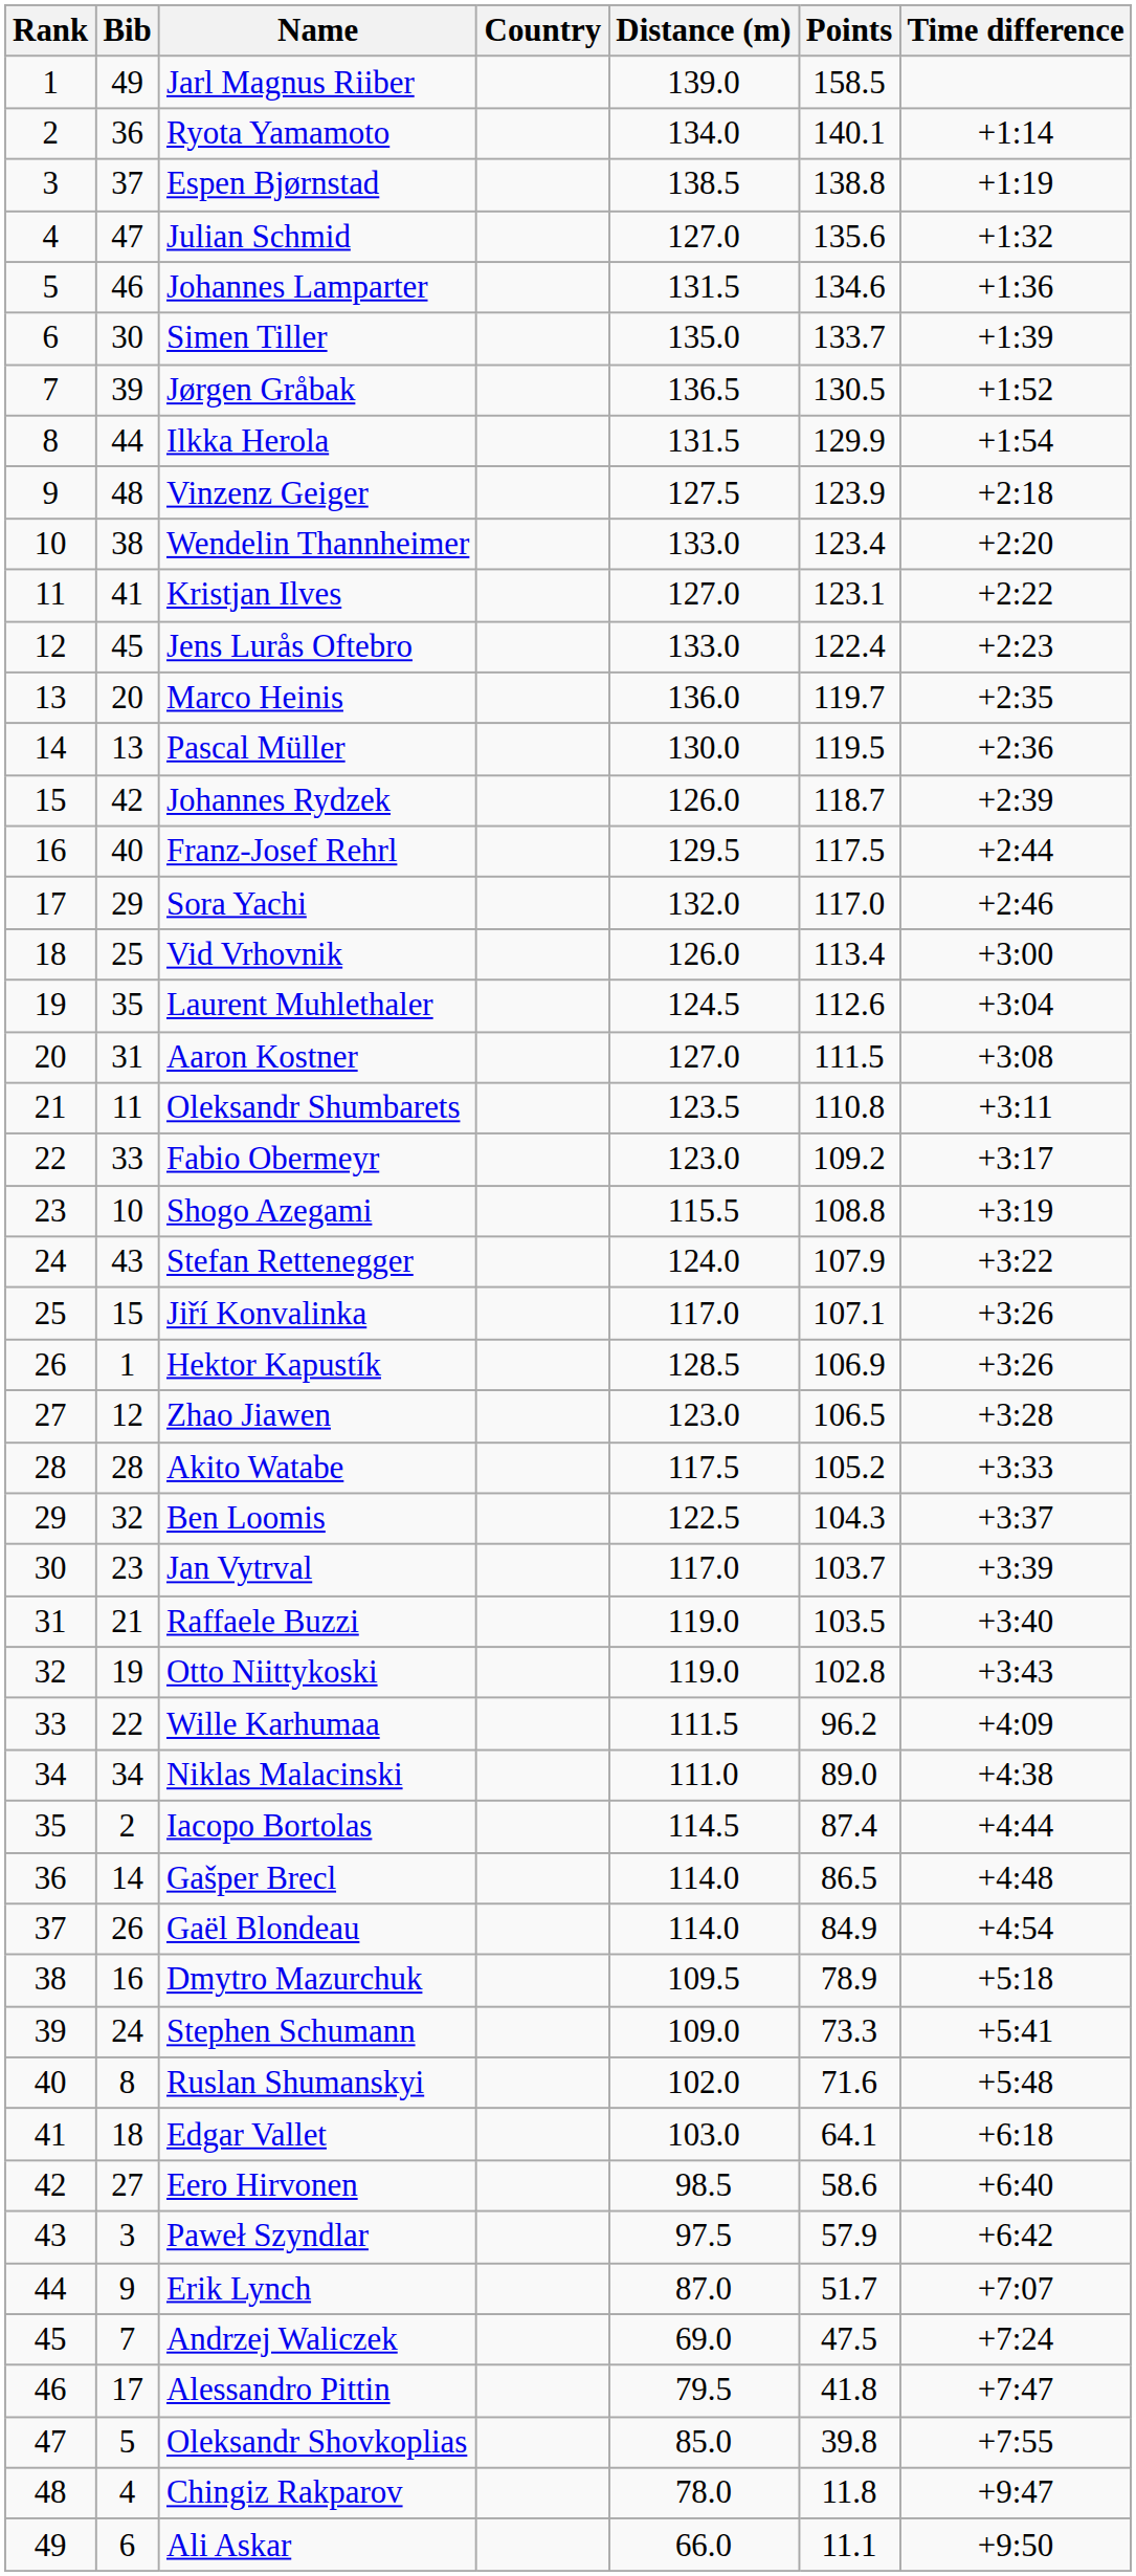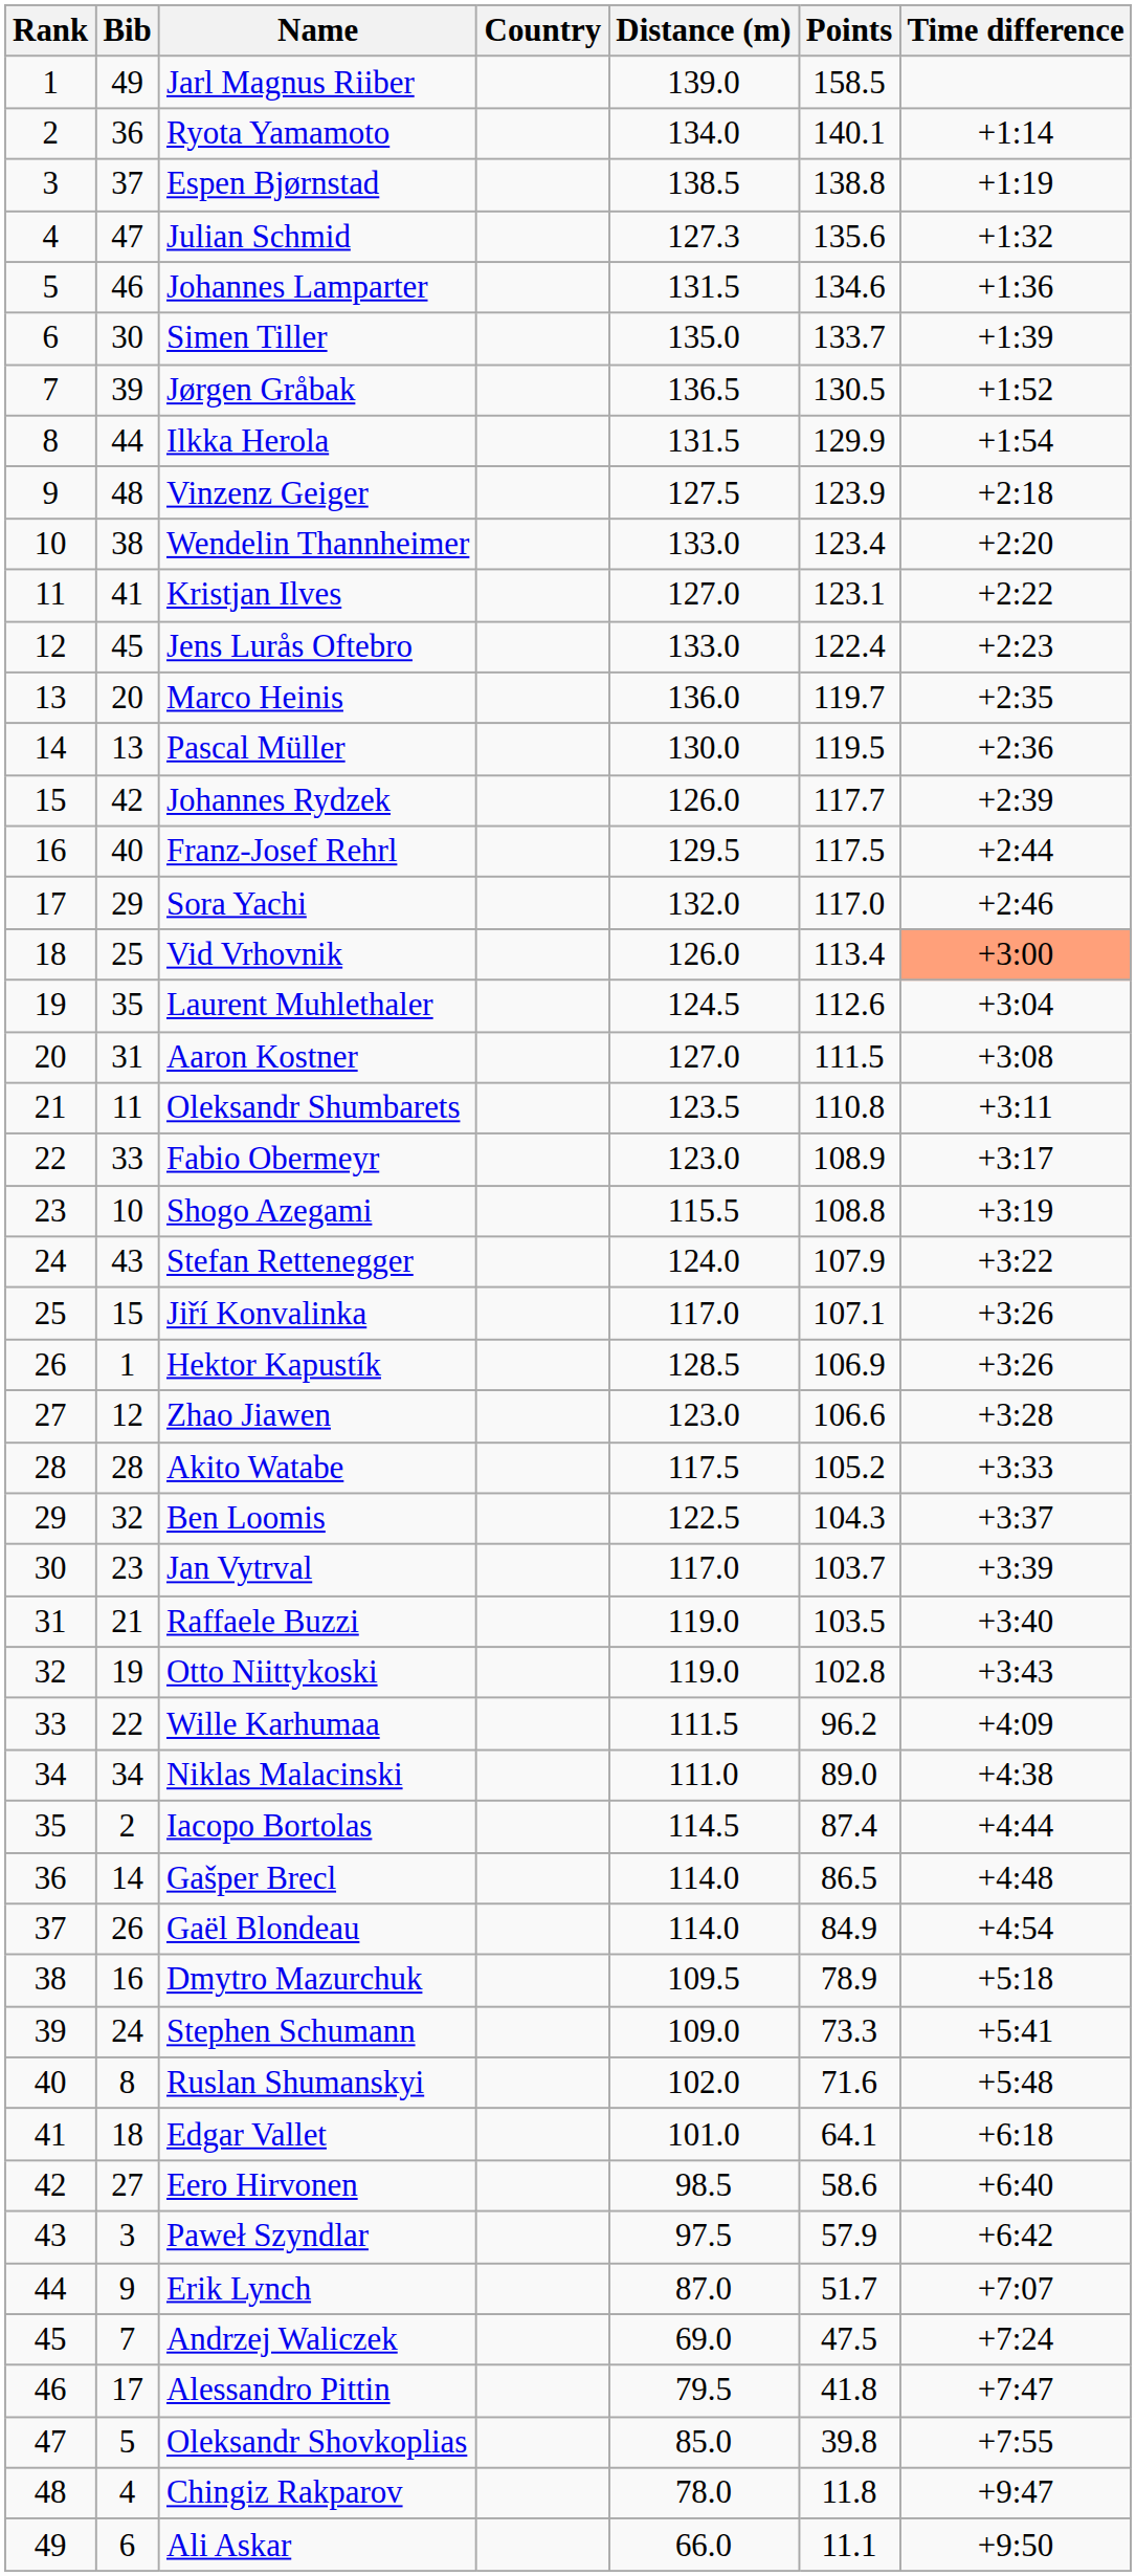 <table class="wikitable sortable" style="text-align:center">
 <tr>
 <th>Rank</th>
 <th>Bib</th>
 <th>Name</th>
 <th>Country</th>
 <th>Distance (m)</th>
 <th>Points</th>
 <th>Time difference</th>
 </tr>
 <tr>
 <td>1</td>
 <td>49</td>
 <td align=left><a href='#'>Jarl Magnus Riiber</a></td>
 <td align=left></td>
 <td>139.0</td>
 <td>158.5</td>
 <td></td>
 </tr>
 <tr>
 <td>2</td>
 <td>36</td>
 <td align=left><a href='#'>Ryota Yamamoto</a></td>
 <td align=left></td>
 <td>134.0</td>
 <td>140.1</td>
 <td>+1:14</td>
 </tr>
 <tr>
 <td>3</td>
 <td>37</td>
 <td align=left><a href='#'>Espen Bjørnstad</a></td>
 <td align=left></td>
 <td>138.5</td>
 <td>138.8</td>
 <td>+1:19</td>
 </tr>
 <tr>
 <td>4</td>
 <td>47</td>
 <td align=left><a href='#'>Julian Schmid</a></td>
 <td align=left></td>
-<td>127.0</td>
+<td>127.3</td>
 <td>135.6</td>
 <td>+1:32</td>
 </tr>
 <tr>
 <td>5</td>
 <td>46</td>
 <td align=left><a href='#'>Johannes Lamparter</a></td>
 <td align=left></td>
 <td>131.5</td>
 <td>134.6</td>
 <td>+1:36</td>
 </tr>
 <tr>
 <td>6</td>
 <td>30</td>
 <td align=left><a href='#'>Simen Tiller</a></td>
 <td align=left></td>
 <td>135.0</td>
 <td>133.7</td>
 <td>+1:39</td>
 </tr>
 <tr>
 <td>7</td>
 <td>39</td>
 <td align=left><a href='#'>Jørgen Gråbak</a></td>
 <td align=left></td>
 <td>136.5</td>
 <td>130.5</td>
 <td>+1:52</td>
 </tr>
 <tr>
 <td>8</td>
 <td>44</td>
 <td align=left><a href='#'>Ilkka Herola</a></td>
 <td align=left></td>
 <td>131.5</td>
 <td>129.9</td>
 <td>+1:54</td>
 </tr>
 <tr>
 <td>9</td>
 <td>48</td>
 <td align=left><a href='#'>Vinzenz Geiger</a></td>
 <td align=left></td>
 <td>127.5</td>
 <td>123.9</td>
 <td>+2:18</td>
 </tr>
 <tr>
 <td>10</td>
 <td>38</td>
 <td align=left><a href='#'>Wendelin Thannheimer</a></td>
 <td align=left></td>
 <td>133.0</td>
 <td>123.4</td>
 <td>+2:20</td>
 </tr>
 <tr>
 <td>11</td>
 <td>41</td>
 <td align=left><a href='#'>Kristjan Ilves</a></td>
 <td align=left></td>
 <td>127.0</td>
 <td>123.1</td>
 <td>+2:22</td>
 </tr>
 <tr>
 <td>12</td>
 <td>45</td>
 <td align=left><a href='#'>Jens Lurås Oftebro</a></td>
 <td align=left></td>
 <td>133.0</td>
 <td>122.4</td>
 <td>+2:23</td>
 </tr>
 <tr>
 <td>13</td>
 <td>20</td>
 <td align=left><a href='#'>Marco Heinis</a></td>
 <td align=left></td>
 <td>136.0</td>
 <td>119.7</td>
 <td>+2:35</td>
 </tr>
 <tr>
 <td>14</td>
 <td>13</td>
 <td align=left><a href='#'>Pascal Müller</a></td>
 <td align=left></td>
 <td>130.0</td>
 <td>119.5</td>
 <td>+2:36</td>
 </tr>
 <tr>
 <td>15</td>
 <td>42</td>
 <td align=left><a href='#'>Johannes Rydzek</a></td>
 <td align=left></td>
 <td>126.0</td>
-<td>118.7</td>
+<td>117.7</td>
 <td>+2:39</td>
 </tr>
 <tr>
 <td>16</td>
 <td>40</td>
 <td align=left><a href='#'>Franz-Josef Rehrl</a></td>
 <td align=left></td>
 <td>129.5</td>
 <td>117.5</td>
 <td>+2:44</td>
 </tr>
 <tr>
 <td>17</td>
 <td>29</td>
 <td align=left><a href='#'>Sora Yachi</a></td>
 <td align=left></td>
 <td>132.0</td>
 <td>117.0</td>
 <td>+2:46</td>
 </tr>
 <tr>
 <td>18</td>
 <td>25</td>
 <td align=left><a href='#'>Vid Vrhovnik</a></td>
 <td align=left></td>
 <td>126.0</td>
 <td>113.4</td>
-<td>+3:00</td>
+<td style="background: lightsalmon;">+3:00</td>
 </tr>
 <tr>
 <td>19</td>
 <td>35</td>
 <td align=left><a href='#'>Laurent Muhlethaler</a></td>
 <td align=left></td>
 <td>124.5</td>
 <td>112.6</td>
 <td>+3:04</td>
 </tr>
 <tr>
 <td>20</td>
 <td>31</td>
 <td align=left><a href='#'>Aaron Kostner</a></td>
 <td align=left></td>
 <td>127.0</td>
 <td>111.5</td>
 <td>+3:08</td>
 </tr>
 <tr>
 <td>21</td>
 <td>11</td>
 <td align=left><a href='#'>Oleksandr Shumbarets</a></td>
 <td align=left></td>
 <td>123.5</td>
 <td>110.8</td>
 <td>+3:11</td>
 </tr>
 <tr>
 <td>22</td>
 <td>33</td>
 <td align=left><a href='#'>Fabio Obermeyr</a></td>
 <td align=left></td>
 <td>123.0</td>
-<td>109.2</td>
+<td>108.9</td>
 <td>+3:17</td>
 </tr>
 <tr>
 <td>23</td>
 <td>10</td>
 <td align=left><a href='#'>Shogo Azegami</a></td>
 <td align=left></td>
 <td>115.5</td>
 <td>108.8</td>
 <td>+3:19</td>
 </tr>
 <tr>
 <td>24</td>
 <td>43</td>
 <td align=left><a href='#'>Stefan Rettenegger</a></td>
 <td align=left></td>
 <td>124.0</td>
 <td>107.9</td>
 <td>+3:22</td>
 </tr>
 <tr>
 <td>25</td>
 <td>15</td>
 <td align=left><a href='#'>Jiří Konvalinka</a></td>
 <td align=left></td>
 <td>117.0</td>
 <td>107.1</td>
 <td>+3:26</td>
 </tr>
 <tr>
 <td>26</td>
 <td>1</td>
 <td align=left><a href='#'>Hektor Kapustík</a></td>
 <td align=left></td>
 <td>128.5</td>
 <td>106.9</td>
 <td>+3:26</td>
 </tr>
 <tr>
 <td>27</td>
 <td>12</td>
 <td align=left><a href='#'>Zhao Jiawen</a></td>
 <td align=left></td>
 <td>123.0</td>
-<td>106.5</td>
+<td>106.6</td>
 <td>+3:28</td>
 </tr>
 <tr>
 <td>28</td>
 <td>28</td>
 <td align=left><a href='#'>Akito Watabe</a></td>
 <td align=left></td>
 <td>117.5</td>
 <td>105.2</td>
 <td>+3:33</td>
 </tr>
 <tr>
 <td>29</td>
 <td>32</td>
 <td align=left><a href='#'>Ben Loomis</a></td>
 <td align=left></td>
 <td>122.5</td>
 <td>104.3</td>
 <td>+3:37</td>
 </tr>
 <tr>
 <td>30</td>
 <td>23</td>
 <td align=left><a href='#'>Jan Vytrval</a></td>
 <td align=left></td>
 <td>117.0</td>
 <td>103.7</td>
 <td>+3:39</td>
 </tr>
 <tr>
 <td>31</td>
 <td>21</td>
 <td align=left><a href='#'>Raffaele Buzzi</a></td>
 <td align=left></td>
 <td>119.0</td>
 <td>103.5</td>
 <td>+3:40</td>
 </tr>
 <tr>
 <td>32</td>
 <td>19</td>
 <td align=left><a href='#'>Otto Niittykoski</a></td>
 <td align=left></td>
 <td>119.0</td>
 <td>102.8</td>
 <td>+3:43</td>
 </tr>
 <tr>
 <td>33</td>
 <td>22</td>
 <td align=left><a href='#'>Wille Karhumaa</a></td>
 <td align=left></td>
 <td>111.5</td>
 <td>96.2</td>
 <td>+4:09</td>
 </tr>
 <tr>
 <td>34</td>
 <td>34</td>
 <td align=left><a href='#'>Niklas Malacinski</a></td>
 <td align=left></td>
 <td>111.0</td>
 <td>89.0</td>
 <td>+4:38</td>
 </tr>
 <tr>
 <td>35</td>
 <td>2</td>
 <td align=left><a href='#'>Iacopo Bortolas</a></td>
 <td align=left></td>
 <td>114.5</td>
 <td>87.4</td>
 <td>+4:44</td>
 </tr>
 <tr>
 <td>36</td>
 <td>14</td>
 <td align=left><a href='#'>Gašper Brecl</a></td>
 <td align=left></td>
 <td>114.0</td>
 <td>86.5</td>
 <td>+4:48</td>
 </tr>
 <tr>
 <td>37</td>
 <td>26</td>
 <td align=left><a href='#'>Gaël Blondeau</a></td>
 <td align=left></td>
 <td>114.0</td>
 <td>84.9</td>
 <td>+4:54</td>
 </tr>
 <tr>
 <td>38</td>
 <td>16</td>
 <td align=left><a href='#'>Dmytro Mazurchuk</a></td>
 <td align=left></td>
 <td>109.5</td>
 <td>78.9</td>
 <td>+5:18</td>
 </tr>
 <tr>
 <td>39</td>
 <td>24</td>
 <td align=left><a href='#'>Stephen Schumann</a></td>
 <td align=left></td>
 <td>109.0</td>
 <td>73.3</td>
 <td>+5:41</td>
 </tr>
 <tr>
 <td>40</td>
 <td>8</td>
 <td align=left><a href='#'>Ruslan Shumanskyi</a></td>
 <td align=left></td>
 <td>102.0</td>
 <td>71.6</td>
 <td>+5:48</td>
 </tr>
 <tr>
 <td>41</td>
 <td>18</td>
 <td align=left><a href='#'>Edgar Vallet</a></td>
 <td align=left></td>
-<td>103.0</td>
+<td>101.0</td>
 <td>64.1</td>
 <td>+6:18</td>
 </tr>
 <tr>
 <td>42</td>
 <td>27</td>
 <td align=left><a href='#'>Eero Hirvonen</a></td>
 <td align=left></td>
 <td>98.5</td>
 <td>58.6</td>
 <td>+6:40</td>
 </tr>
 <tr>
 <td>43</td>
 <td>3</td>
 <td align=left><a href='#'>Paweł Szyndlar</a></td>
 <td align=left></td>
 <td>97.5</td>
 <td>57.9</td>
 <td>+6:42</td>
 </tr>
 <tr>
 <td>44</td>
 <td>9</td>
 <td align=left><a href='#'>Erik Lynch</a></td>
 <td align=left></td>
 <td>87.0</td>
 <td>51.7</td>
 <td>+7:07</td>
 </tr>
 <tr>
 <td>45</td>
 <td>7</td>
 <td align=left><a href='#'>Andrzej Waliczek</a></td>
 <td align=left></td>
 <td>69.0</td>
 <td>47.5</td>
 <td>+7:24</td>
 </tr>
 <tr>
 <td>46</td>
 <td>17</td>
 <td align=left><a href='#'>Alessandro Pittin</a></td>
 <td align=left></td>
 <td>79.5</td>
 <td>41.8</td>
 <td>+7:47</td>
 </tr>
 <tr>
 <td>47</td>
 <td>5</td>
 <td align=left><a href='#'>Oleksandr Shovkoplias</a></td>
 <td align=left></td>
 <td>85.0</td>
 <td>39.8</td>
 <td>+7:55</td>
 </tr>
 <tr>
 <td>48</td>
 <td>4</td>
 <td align=left><a href='#'>Chingiz Rakparov</a></td>
 <td align=left></td>
 <td>78.0</td>
 <td>11.8</td>
 <td>+9:47</td>
 </tr>
 <tr>
 <td>49</td>
 <td>6</td>
 <td align=left><a href='#'>Ali Askar</a></td>
 <td align=left></td>
 <td>66.0</td>
 <td>11.1</td>
 <td>+9:50</td>
 </tr>
 </table>
